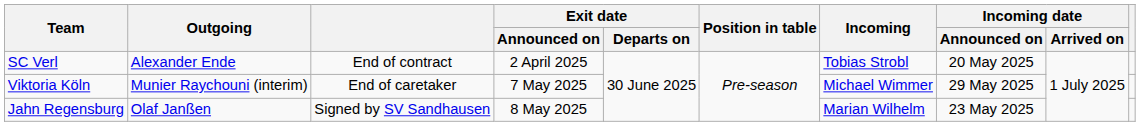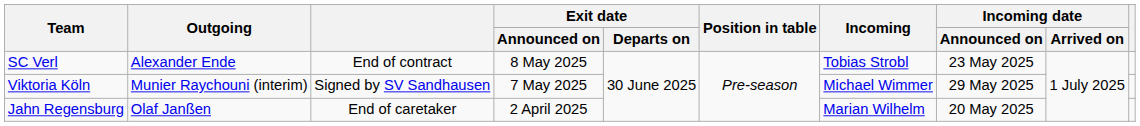 <table class="wikitable" style="text-align:center">
 <tr>
 <th rowspan="2">Team</th>
 <th rowspan="2">Outgoing</th>
 <th rowspan="2"></th>
 <th colspan="2">Exit date</th>
 <th rowspan="2">Position in table</th>
 <th rowspan="2">Incoming</th>
 <th colspan="2">Incoming date</th>
 <th rowspan="2"></th>
 </tr>
 <tr>
 <th>Announced on</th>
 <th>Departs on</th>
 <th>Announced on</th>
 <th>Arrived on</th>
 </tr>
 <tr>
 <td align="left"><a href='#'>SC Verl</a></td>
 <td align="left"> <a href='#'>Alexander Ende</a></td>
 <td>End of contract</td>
-<td>2 April 2025</td>
+<td>8 May 2025</td>
 <td rowspan=3>30 June 2025</td>
 <td rowspan=3><em>Pre-season</em></td>
 <td align="left"> <a href='#'>Tobias Strobl</a></td>
-<td>20 May 2025</td>
+<td>23 May 2025</td>
 <td rowspan=3>1 July 2025</td>
 <td></td>
 </tr>
 <tr>
 <td align="left"><a href='#'>Viktoria Köln</a></td>
 <td align="left"> <a href='#'>Munier Raychouni</a> (interim)</td>
-<td>End of caretaker</td>
+<td>Signed by <a href='#'>SV Sandhausen</a></td>
 <td>7 May 2025</td>
 <td align="left"> <a href='#'>Michael Wimmer</a></td>
 <td>29 May 2025</td>
 <td></td>
 </tr>
 <tr>
 <td align="left"><a href='#'>Jahn Regensburg</a></td>
 <td align="left"> <a href='#'>Olaf Janßen</a></td>
-<td>Signed by <a href='#'>SV Sandhausen</a></td>
-<td>8 May 2025</td>
+<td>End of caretaker</td>
+<td>2 April 2025</td>
 <td align="left"> <a href='#'>Marian Wilhelm</a></td>
-<td>23 May 2025</td>
+<td>20 May 2025</td>
 <td></td>
 </tr>
 </table>
